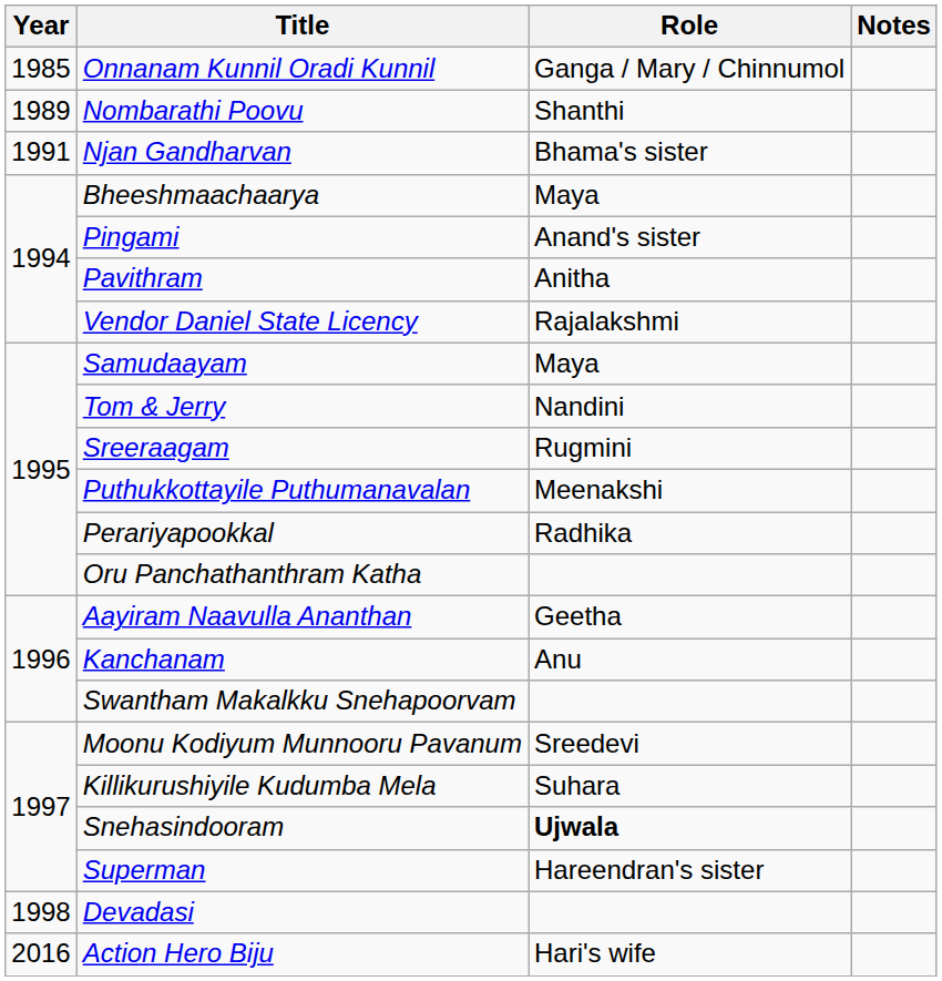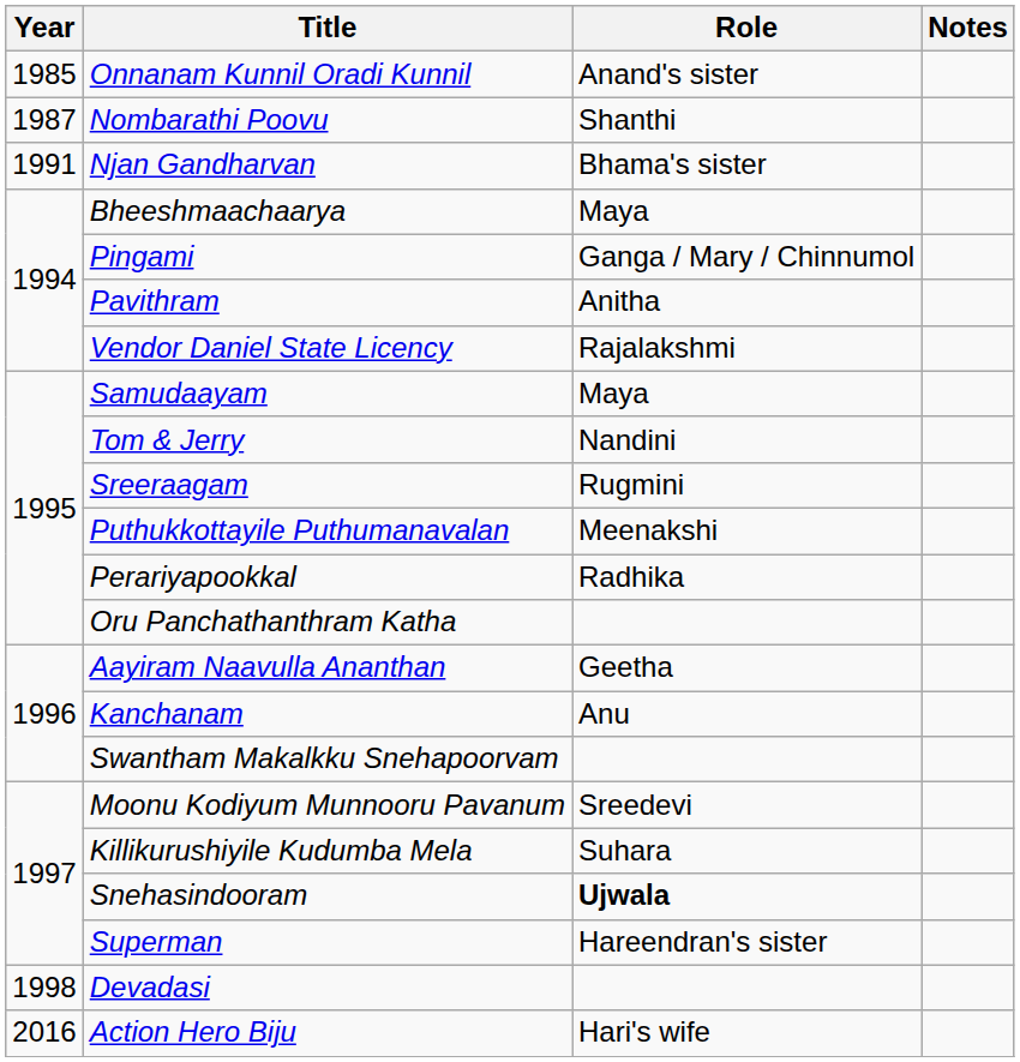 <table class="wikitable sortable">
 <tr>
 <th>Year</th>
 <th>Title</th>
 <th>Role</th>
 <th class="unsortable">Notes</th>
 </tr>
 <tr>
 <td>1985</td>
 <td><em><a href='#'>Onnanam Kunnil Oradi Kunnil</a></em></td>
-<td>Ganga / Mary / Chinnumol</td>
+<td>Anand's sister</td>
 <td></td>
 </tr>
 <tr>
-<td>1989</td>
+<td>1987</td>
 <td><em><a href='#'>Nombarathi Poovu</a></em></td>
 <td>Shanthi</td>
 <td></td>
 </tr>
 <tr>
 <td>1991</td>
 <td><em><a href='#'>Njan Gandharvan</a></em></td>
 <td>Bhama's sister</td>
 <td></td>
 </tr>
 <tr>
 <td rowspan=4>1994</td>
 <td><em>Bheeshmaachaarya</em></td>
 <td>Maya</td>
 <td></td>
 </tr>
 <tr>
 <td><em><a href='#'>Pingami</a></em></td>
-<td>Anand's sister</td>
+<td>Ganga / Mary / Chinnumol</td>
 <td></td>
 </tr>
 <tr>
 <td><em><a href='#'>Pavithram</a></em></td>
 <td>Anitha</td>
 <td></td>
 </tr>
 <tr>
 <td><em><a href='#'>Vendor Daniel State Licency</a></em></td>
 <td>Rajalakshmi</td>
 <td></td>
 </tr>
 <tr>
 <td rowspan=6>1995</td>
 <td><em><a href='#'>Samudaayam</a></em></td>
 <td>Maya</td>
 <td></td>
 </tr>
 <tr>
 <td><em><a href='#'>Tom & Jerry</a></em></td>
 <td>Nandini</td>
 <td></td>
 </tr>
 <tr>
 <td><em><a href='#'>Sreeraagam</a></em></td>
 <td>Rugmini</td>
 <td></td>
 </tr>
 <tr>
 <td><em><a href='#'>Puthukkottayile Puthumanavalan</a></em></td>
 <td>Meenakshi</td>
 <td></td>
 </tr>
 <tr>
 <td><em>Perariyapookkal</em></td>
 <td>Radhika</td>
 <td></td>
 </tr>
 <tr>
 <td><em>Oru Panchathanthram Katha</em></td>
 <td></td>
 <td></td>
 </tr>
 <tr>
 <td rowspan=3>1996</td>
 <td><em><a href='#'>Aayiram Naavulla Ananthan</a></em></td>
 <td>Geetha</td>
 <td></td>
 </tr>
 <tr>
 <td><em><a href='#'>Kanchanam</a></em></td>
 <td>Anu</td>
 <td></td>
 </tr>
 <tr>
 <td><em>Swantham Makalkku Snehapoorvam</em></td>
 <td></td>
 <td></td>
 </tr>
 <tr>
 <td rowspan=4>1997</td>
 <td><em>Moonu Kodiyum Munnooru Pavanum</em></td>
 <td>Sreedevi</td>
 <td></td>
 </tr>
 <tr>
 <td><em>Killikurushiyile Kudumba Mela</em></td>
 <td>Suhara</td>
 <td></td>
 </tr>
 <tr>
 <td><em>Snehasindooram</em></td>
 <td><strong>Ujwala</strong></td>
 <td></td>
 </tr>
 <tr>
 <td><em><a href='#'>Superman</a></em></td>
 <td>Hareendran's sister</td>
 <td></td>
 </tr>
 <tr>
 <td>1998</td>
 <td><em><a href='#'>Devadasi</a></em></td>
 <td></td>
 <td></td>
 </tr>
 <tr>
 <td>2016</td>
 <td><em><a href='#'>Action Hero Biju</a></em></td>
 <td>Hari's wife</td>
 <td></td>
 </tr>
 <tr>
 </tr>
 </table>
